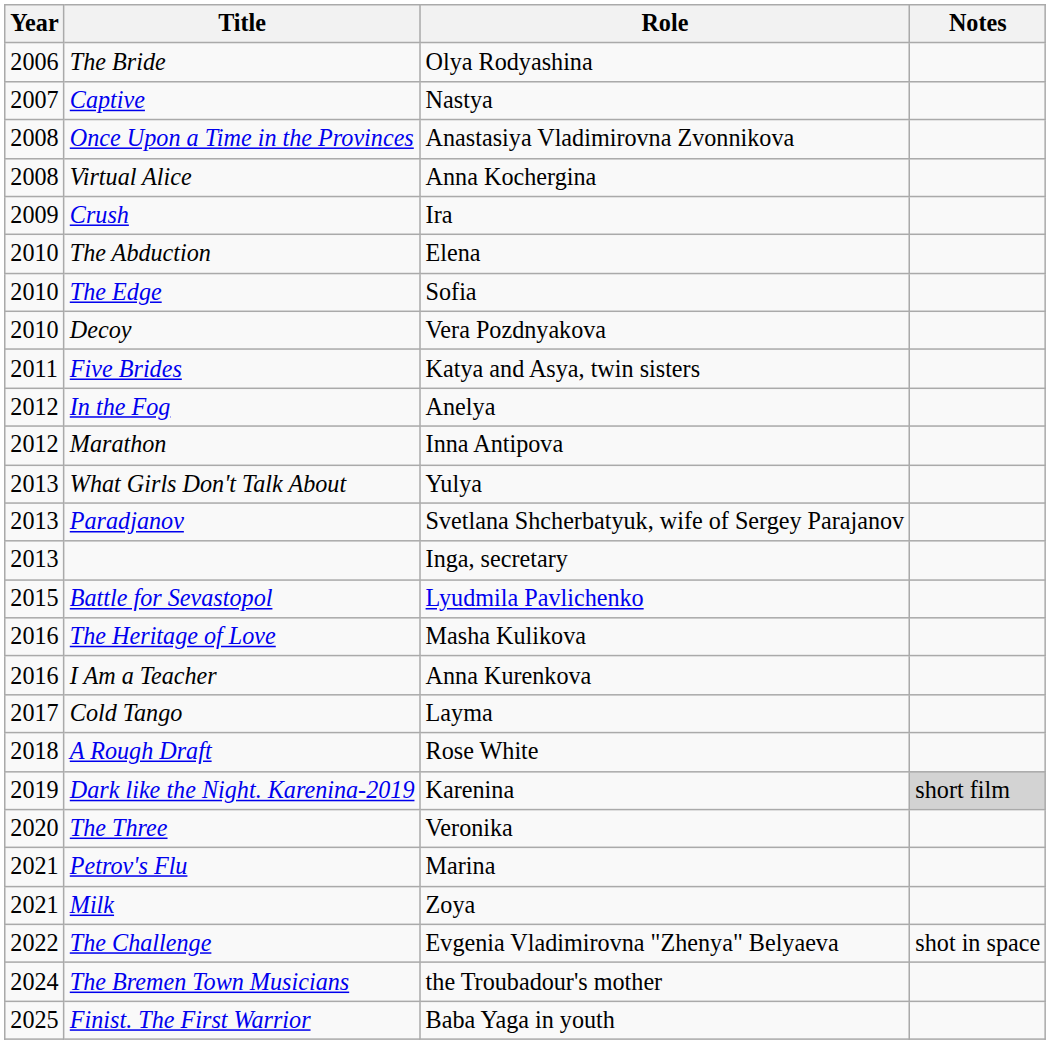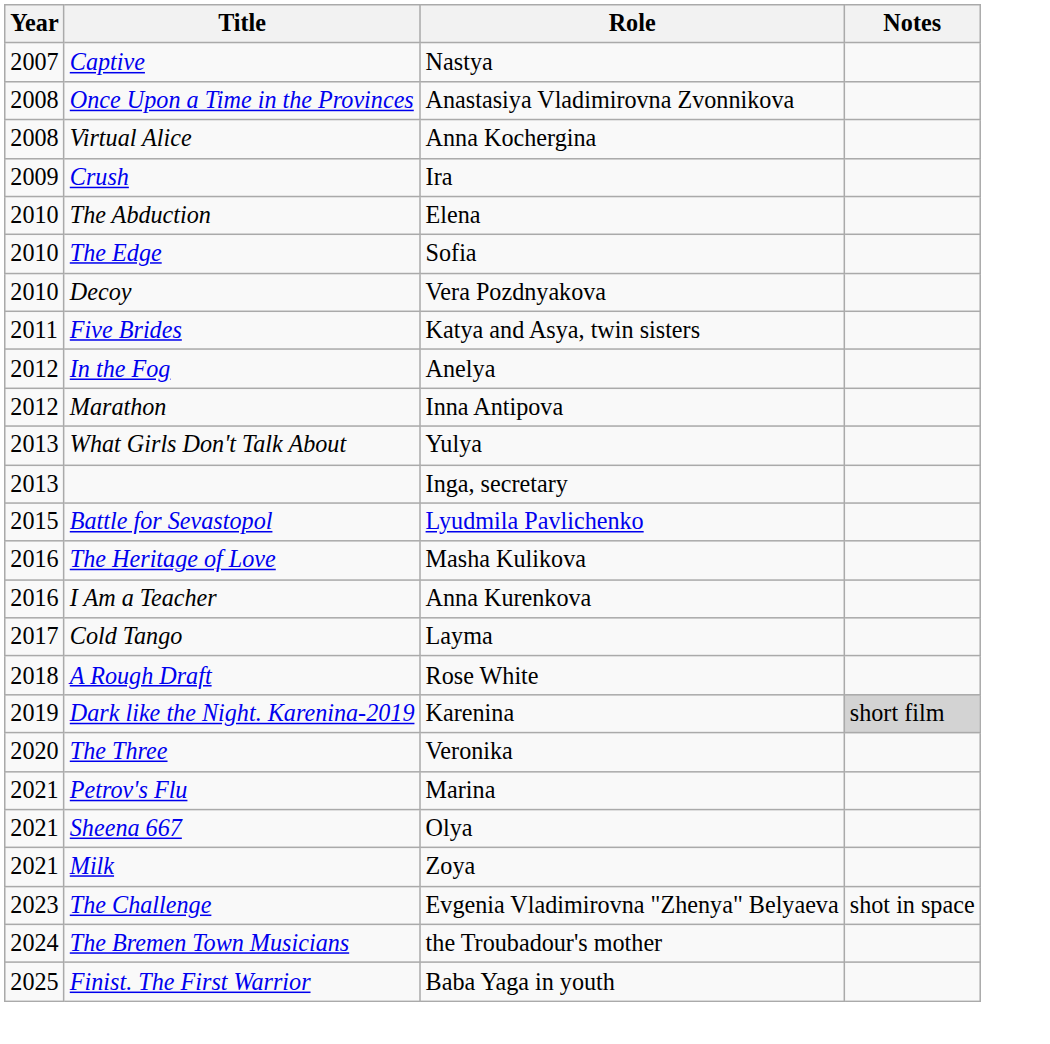 <table class="wikitable sortable">
 <tr>
 <th>Year</th>
 <th>Title</th>
 <th>Role</th>
 <th>Notes</th>
-</tr>
-<tr>
-<td>2006</td>
-<td><em>The Bride</em></td>
-<td>Olya Rodyashina</td>
-<td></td>
 </tr>
 <tr>
 <td>2007</td>
 <td><em><a href='#'>Captive</a></em></td>
 <td>Nastya</td>
 <td></td>
 </tr>
 <tr>
 <td>2008</td>
 <td><em><a href='#'>Once Upon a Time in the Provinces</a></em></td>
 <td>Anastasiya Vladimirovna Zvonnikova</td>
 <td></td>
 </tr>
 <tr>
 <td>2008</td>
 <td><em>Virtual Alice</em></td>
 <td>Anna Kochergina</td>
 <td></td>
 </tr>
 <tr>
 <td>2009</td>
 <td><em><a href='#'>Crush</a></em></td>
 <td>Ira</td>
 <td></td>
 </tr>
 <tr>
 <td>2010</td>
 <td><em>The Abduction</em></td>
 <td>Elena</td>
 <td></td>
 </tr>
 <tr>
 <td>2010</td>
 <td><em><a href='#'>The Edge</a></em></td>
 <td>Sofia</td>
 <td></td>
 </tr>
 <tr>
 <td>2010</td>
 <td><em>Decoy</em></td>
 <td>Vera Pozdnyakova</td>
 <td></td>
 </tr>
 <tr>
 <td>2011</td>
 <td><em><a href='#'>Five Brides</a></em></td>
 <td>Katya and Asya, twin sisters</td>
 <td></td>
 </tr>
 <tr>
 <td>2012</td>
 <td><em><a href='#'>In the Fog</a></em></td>
 <td>Anelya</td>
 <td></td>
 </tr>
 <tr>
 <td>2012</td>
 <td><em>Marathon</em></td>
 <td>Inna Antipova</td>
 <td></td>
 </tr>
 <tr>
 <td>2013</td>
 <td><em>What Girls Don't Talk About</em></td>
 <td>Yulya</td>
 <td></td>
 </tr>
 <tr>
 <td>2013</td>
-<td><em><a href='#'>Paradjanov</a></em></td>
-<td>Svetlana Shcherbatyuk, wife of Sergey Parajanov</td>
-<td></td>
-</tr>
-<tr>
-<td>2013</td>
 <td><em></em></td>
 <td>Inga, secretary</td>
 <td></td>
 </tr>
 <tr>
 <td>2015</td>
 <td><em><a href='#'>Battle for Sevastopol</a></em></td>
 <td><a href='#'>Lyudmila Pavlichenko</a></td>
 <td></td>
 </tr>
 <tr>
 <td>2016</td>
 <td><em><a href='#'>The Heritage of Love</a></em></td>
 <td>Masha Kulikova</td>
 <td></td>
 </tr>
 <tr>
 <td>2016</td>
 <td><em>I Am a Teacher</em></td>
 <td>Anna Kurenkova</td>
 <td></td>
 </tr>
 <tr>
 <td>2017</td>
 <td><em>Cold Tango</em></td>
 <td>Layma</td>
 <td></td>
 </tr>
 <tr>
 <td>2018</td>
 <td><em><a href='#'>A Rough Draft</a></em></td>
 <td>Rose White</td>
 <td></td>
 </tr>
 <tr>
 <td>2019</td>
 <td><em><a href='#'>Dark like the Night. Karenina-2019</a></em></td>
 <td>Karenina</td>
 <td style="background: lightgrey;">short film</td>
 </tr>
 <tr>
 <td>2020</td>
 <td><em><a href='#'>The Three</a></em></td>
 <td>Veronika</td>
 <td></td>
 </tr>
 <tr>
 <td>2021</td>
 <td><em><a href='#'>Petrov's Flu</a></em></td>
 <td>Marina</td>
 <td></td>
 </tr>
 <tr>
 <td>2021</td>
+<td><em><a href='#'>Sheena 667</a></em></td>
+<td>Olya</td>
+<td></td>
+</tr>
+<tr>
+<td>2021</td>
 <td><em><a href='#'>Milk</a></em></td>
 <td>Zoya</td>
 <td></td>
 </tr>
 <tr>
-<td>2022</td>
+<td>2023</td>
 <td><em><a href='#'>The Challenge</a></em></td>
 <td>Evgenia Vladimirovna "Zhenya" Belyaeva</td>
 <td>shot in space</td>
 </tr>
 <tr>
 <td>2024</td>
 <td><em><a href='#'>The Bremen Town Musicians</a></em></td>
 <td>the Troubadour's mother</td>
 <td></td>
 </tr>
 <tr>
 <td>2025</td>
 <td><em><a href='#'>Finist. The First Warrior</a></em></td>
 <td>Baba Yaga in youth</td>
 <td></td>
 </tr>
 </table>
